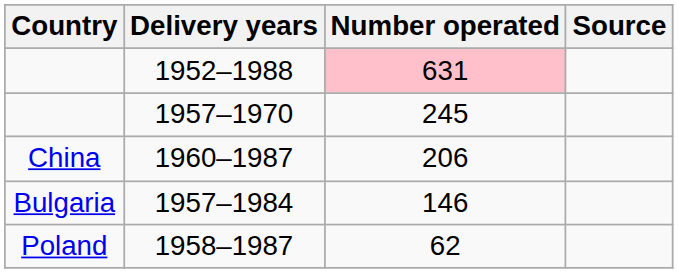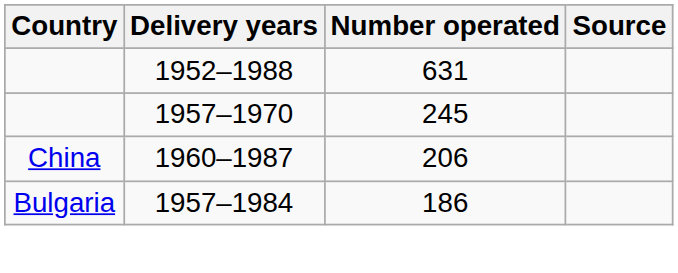 <table class="wikitable" border="1" style="text-align: center">
 <tr>
 <th>Country</th>
 <th>Delivery years</th>
 <th>Number operated</th>
 <th>Source</th>
 </tr>
 <tr>
 <td></td>
 <td>1952–1988</td>
-<td style="background: pink;">631</td>
+<td>631</td>
 <td></td>
 </tr>
 <tr>
 <td></td>
 <td>1957–1970</td>
 <td>245</td>
 <td></td>
 </tr>
 <tr>
 <td> <a href='#'>China</a></td>
 <td>1960–1987</td>
 <td>206</td>
 <td></td>
 </tr>
 <tr>
 <td> <a href='#'>Bulgaria</a></td>
 <td>1957–1984</td>
-<td>146</td>
-<td></td>
-</tr>
-<tr>
-<td> <a href='#'>Poland</a></td>
-<td>1958–1987</td>
-<td>62</td>
+<td>186</td>
 <td></td>
 </tr>
 </table>
